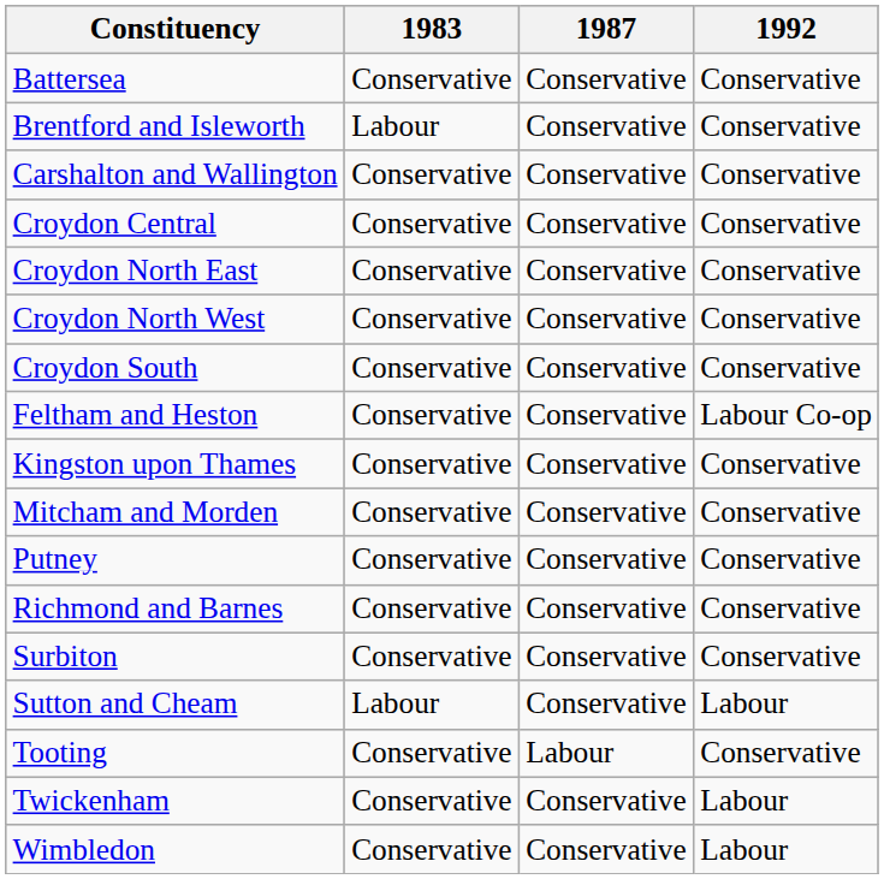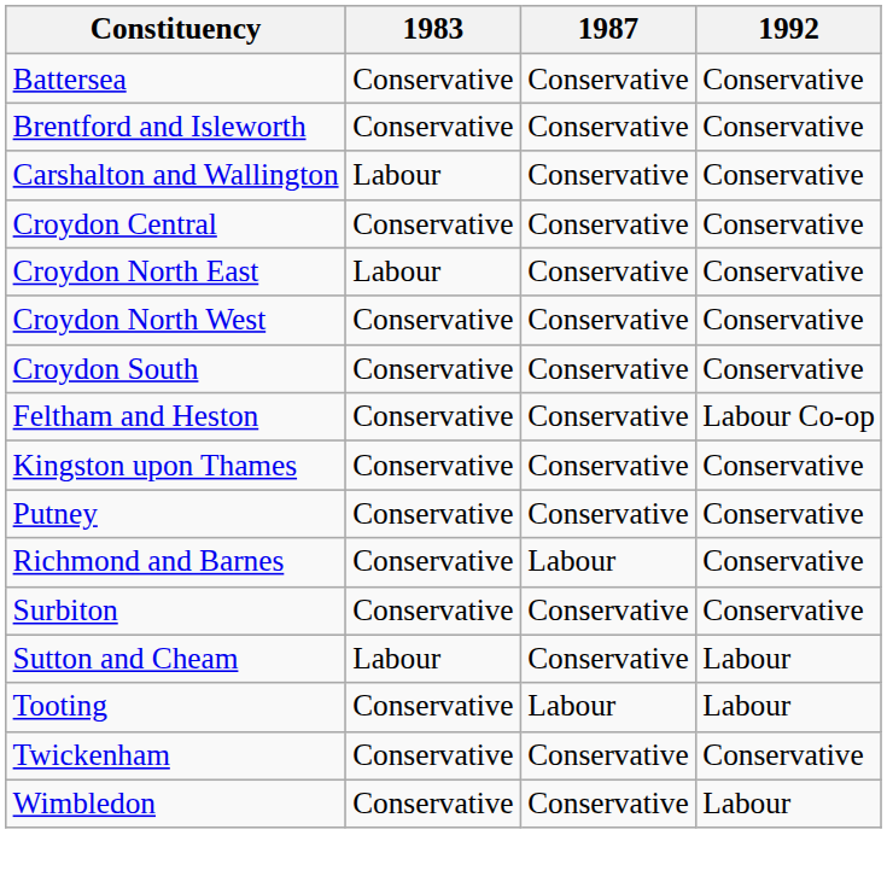 <table class="wikitable">
 <tr>
 <th>Constituency</th>
 <th>1983</th>
 <th>1987</th>
 <th>1992</th>
 </tr>
 <tr>
 <td><a href='#'>Battersea</a></td>
 <td bgcolor=>Conservative</td>
 <td bgcolor=>Conservative</td>
 <td bgcolor=>Conservative</td>
 </tr>
 <tr>
 <td><a href='#'>Brentford and Isleworth</a></td>
-<td bgcolor=>Labour</td>
+<td bgcolor=>Conservative</td>
 <td bgcolor=>Conservative</td>
 <td bgcolor=>Conservative</td>
 </tr>
 <tr>
 <td><a href='#'>Carshalton and Wallington</a></td>
-<td bgcolor=>Conservative</td>
+<td bgcolor=>Labour</td>
 <td bgcolor=>Conservative</td>
 <td bgcolor=>Conservative</td>
 </tr>
 <tr>
 <td><a href='#'>Croydon Central</a></td>
 <td bgcolor=>Conservative</td>
 <td bgcolor=>Conservative</td>
 <td bgcolor=>Conservative</td>
 </tr>
 <tr>
 <td><a href='#'>Croydon North East</a></td>
-<td bgcolor=>Conservative</td>
+<td bgcolor=>Labour</td>
 <td bgcolor=>Conservative</td>
 <td bgcolor=>Conservative</td>
 </tr>
 <tr>
 <td><a href='#'>Croydon North West</a></td>
 <td bgcolor=>Conservative</td>
 <td bgcolor=>Conservative</td>
 <td bgcolor=>Conservative</td>
 </tr>
 <tr>
 <td><a href='#'>Croydon South</a></td>
 <td bgcolor=>Conservative</td>
 <td bgcolor=>Conservative</td>
 <td bgcolor=>Conservative</td>
 </tr>
 <tr>
 <td><a href='#'>Feltham and Heston</a></td>
 <td bgcolor=>Conservative</td>
 <td bgcolor=>Conservative</td>
 <td bgcolor=>Labour Co-op</td>
 </tr>
 <tr>
 <td><a href='#'>Kingston upon Thames</a></td>
 <td bgcolor=>Conservative</td>
 <td bgcolor=>Conservative</td>
 <td bgcolor=>Conservative</td>
 </tr>
 <tr>
-<td><a href='#'>Mitcham and Morden</a></td>
-<td bgcolor=>Conservative</td>
-<td bgcolor=>Conservative</td>
-<td bgcolor=>Conservative</td>
-</tr>
-<tr>
 <td><a href='#'>Putney</a></td>
 <td bgcolor=>Conservative</td>
 <td bgcolor=>Conservative</td>
 <td bgcolor=>Conservative</td>
 </tr>
 <tr>
 <td><a href='#'>Richmond and Barnes</a></td>
 <td bgcolor=>Conservative</td>
-<td bgcolor=>Conservative</td>
+<td bgcolor=>Labour</td>
 <td bgcolor=>Conservative</td>
 </tr>
 <tr>
 <td><a href='#'>Surbiton</a></td>
 <td bgcolor=>Conservative</td>
 <td bgcolor=>Conservative</td>
 <td bgcolor=>Conservative</td>
 </tr>
 <tr>
 <td><a href='#'>Sutton and Cheam</a></td>
 <td bgcolor=>Labour</td>
 <td bgcolor=>Conservative</td>
 <td bgcolor=>Labour</td>
 </tr>
 <tr>
 <td><a href='#'>Tooting</a></td>
 <td bgcolor=>Conservative</td>
 <td bgcolor=>Labour</td>
-<td bgcolor=>Conservative</td>
+<td bgcolor=>Labour</td>
 </tr>
 <tr>
 <td><a href='#'>Twickenham</a></td>
 <td bgcolor=>Conservative</td>
 <td bgcolor=>Conservative</td>
-<td bgcolor=>Labour</td>
+<td bgcolor=>Conservative</td>
 </tr>
 <tr>
 <td><a href='#'>Wimbledon</a></td>
 <td bgcolor=>Conservative</td>
 <td bgcolor=>Conservative</td>
 <td bgcolor=>Labour</td>
 </tr>
 </table>
